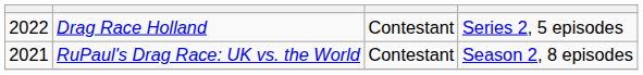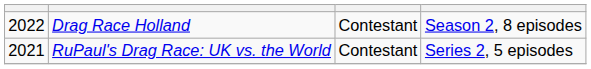 <table class="wikitable sortable">
 <tr>
 <th></th>
 <th></th>
 <th></th>
 <th></th>
 </tr>
 <tr>
 <td>2022</td>
 <td><em><a href='#'>Drag Race Holland</a></em></td>
 <td>Contestant</td>
-<td><a href='#'>Series 2</a>, 5 episodes</td>
+<td><a href='#'>Season 2</a>, 8 episodes</td>
 </tr>
 <tr>
 <td>2021</td>
 <td><em><a href='#'>RuPaul's Drag Race: UK vs. the World</a></em></td>
 <td>Contestant</td>
-<td><a href='#'>Season 2</a>, 8 episodes</td>
+<td><a href='#'>Series 2</a>, 5 episodes</td>
 </tr>
 <tr>
 </tr>
 </table>
